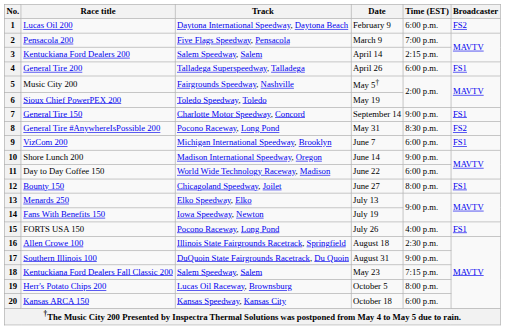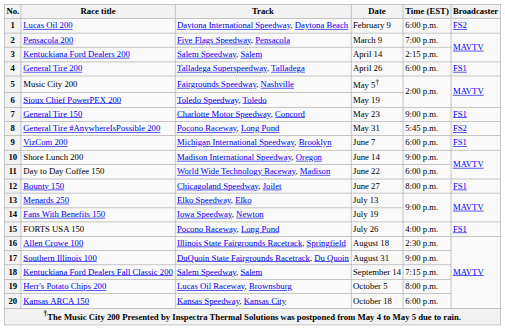 <table class="wikitable" style="font-size:85%;">
 <tr>
 <th>No.</th>
 <th>Race title</th>
 <th>Track</th>
 <th>Date</th>
 <th>Time (EST)</th>
 <th>Broadcaster</th>
 </tr>
 <tr>
 <th>1</th>
 <td><a href='#'>Lucas Oil 200</a></td>
 <td><a href='#'>Daytona International Speedway</a>, <a href='#'>Daytona Beach</a></td>
 <td>February 9</td>
 <td>6:00 p.m.</td>
 <td><a href='#'>FS2</a></td>
 </tr>
 <tr>
 <th>2</th>
 <td><a href='#'>Pensacola 200</a></td>
 <td><a href='#'>Five Flags Speedway</a>, <a href='#'>Pensacola</a></td>
 <td>March 9</td>
 <td>7:00 p.m.</td>
 <td rowspan=2><a href='#'>MAVTV</a></td>
 </tr>
 <tr>
 <th>3</th>
 <td><a href='#'>Kentuckiana Ford Dealers 200</a></td>
 <td><a href='#'>Salem Speedway</a>, <a href='#'>Salem</a></td>
 <td>April 14</td>
 <td>2:15 p.m.</td>
 </tr>
 <tr>
 <th>4</th>
 <td><a href='#'>General Tire 200</a></td>
 <td><a href='#'>Talladega Superspeedway</a>, <a href='#'>Talladega</a></td>
 <td>April 26</td>
 <td>6:00 p.m.</td>
 <td><a href='#'>FS1</a></td>
 </tr>
 <tr>
 <th>5</th>
 <td>Music City 200</td>
 <td><a href='#'>Fairgrounds Speedway</a>, <a href='#'>Nashville</a></td>
 <td>May 5<sup>†</sup></td>
 <td rowspan=2>2:00 p.m.</td>
 <td rowspan=2><a href='#'>MAVTV</a></td>
 </tr>
 <tr>
 <th>6</th>
 <td><a href='#'>Sioux Chief PowerPEX 200</a></td>
 <td><a href='#'>Toledo Speedway</a>, <a href='#'>Toledo</a></td>
 <td>May 19</td>
 </tr>
 <tr>
 <th>7</th>
 <td><a href='#'>General Tire 150</a></td>
 <td><a href='#'>Charlotte Motor Speedway</a>, <a href='#'>Concord</a></td>
-<td>September 14</td>
+<td>May 23</td>
 <td>9:00 p.m.</td>
 <td><a href='#'>FS1</a></td>
 </tr>
 <tr>
 <th>8</th>
 <td><a href='#'>General Tire #AnywhereIsPossible 200</a></td>
 <td><a href='#'>Pocono Raceway</a>, <a href='#'>Long Pond</a></td>
 <td>May 31</td>
-<td>8:30 p.m.</td>
+<td>5:45 p.m.</td>
 <td><a href='#'>FS2</a></td>
 </tr>
 <tr>
 <th>9</th>
 <td><a href='#'>VizCom 200</a></td>
 <td><a href='#'>Michigan International Speedway</a>, <a href='#'>Brooklyn</a></td>
 <td>June 7</td>
 <td>6:00 p.m.</td>
 <td><a href='#'>FS1</a></td>
 </tr>
 <tr>
 <th>10</th>
 <td>Shore Lunch 200</td>
 <td><a href='#'>Madison International Speedway</a>, <a href='#'>Oregon</a></td>
 <td>June 14</td>
 <td>9:00 p.m.</td>
 <td rowspan=2><a href='#'>MAVTV</a></td>
 </tr>
 <tr>
 <th>11</th>
 <td>Day to Day Coffee 150</td>
 <td><a href='#'>World Wide Technology Raceway</a>, <a href='#'>Madison</a></td>
 <td>June 22</td>
 <td>6:00 p.m.</td>
 </tr>
 <tr>
 <th>12</th>
 <td><a href='#'>Bounty 150</a></td>
 <td><a href='#'>Chicagoland Speedway</a>, <a href='#'>Joilet</a></td>
 <td>June 27</td>
 <td>8:00 p.m.</td>
 <td><a href='#'>FS1</a></td>
 </tr>
 <tr>
 <th>13</th>
 <td><a href='#'>Menards 250</a></td>
 <td><a href='#'>Elko Speedway</a>, <a href='#'>Elko</a></td>
 <td>July 13</td>
 <td rowspan=2>9:00 p.m.</td>
 <td rowspan=2><a href='#'>MAVTV</a></td>
 </tr>
 <tr>
 <th>14</th>
 <td><a href='#'>Fans With Benefits 150</a></td>
 <td><a href='#'>Iowa Speedway</a>, <a href='#'>Newton</a></td>
 <td>July 19</td>
 </tr>
 <tr>
 <th>15</th>
 <td>FORTS USA 150</td>
 <td><a href='#'>Pocono Raceway</a>, <a href='#'>Long Pond</a></td>
 <td>July 26</td>
 <td>4:00 p.m.</td>
 <td><a href='#'>FS1</a></td>
 </tr>
 <tr>
 <th>16</th>
 <td><a href='#'>Allen Crowe 100</a></td>
 <td><a href='#'>Illinois State Fairgrounds Racetrack</a>, <a href='#'>Springfield</a></td>
 <td>August 18</td>
 <td>2:30 p.m.</td>
 <td rowspan=5><a href='#'>MAVTV</a></td>
 </tr>
 <tr>
 <th>17</th>
 <td><a href='#'>Southern Illinois 100</a></td>
 <td><a href='#'>DuQuoin State Fairgrounds Racetrack</a>, <a href='#'>Du Quoin</a></td>
 <td>August 31</td>
 <td>9:00 p.m.</td>
 </tr>
 <tr>
 <th>18</th>
 <td><a href='#'>Kentuckiana Ford Dealers Fall Classic 200</a></td>
 <td><a href='#'>Salem Speedway</a>, <a href='#'>Salem</a></td>
-<td>May 23</td>
+<td>September 14</td>
 <td>7:15 p.m.</td>
 </tr>
 <tr>
 <th>19</th>
 <td><a href='#'>Herr's Potato Chips 200</a></td>
 <td><a href='#'>Lucas Oil Raceway</a>, <a href='#'>Brownsburg</a></td>
 <td>October 5</td>
 <td>8:00 p.m.</td>
 </tr>
 <tr>
 <th>20</th>
 <td><a href='#'>Kansas ARCA 150</a></td>
 <td><a href='#'>Kansas Speedway</a>, <a href='#'>Kansas City</a></td>
 <td>October 18</td>
 <td>6:00 p.m.</td>
 </tr>
 <tr>
 <th colspan=6><sup>†</sup>The Music City 200 Presented by Inspectra Thermal Solutions was postponed from May 4 to May 5 due to rain.</th>
 </tr>
 </table>
